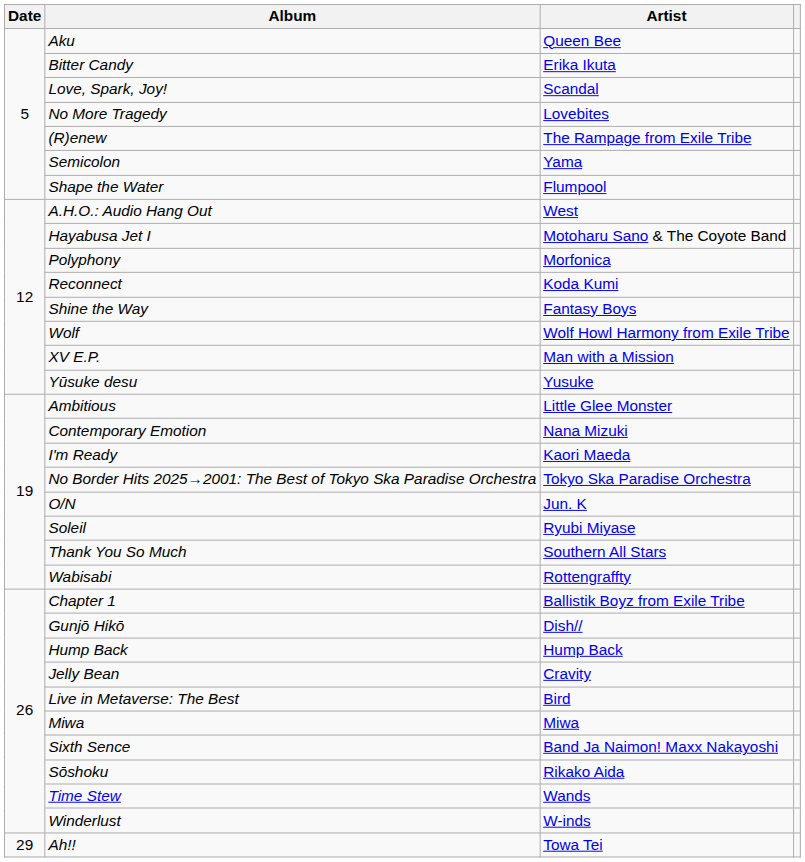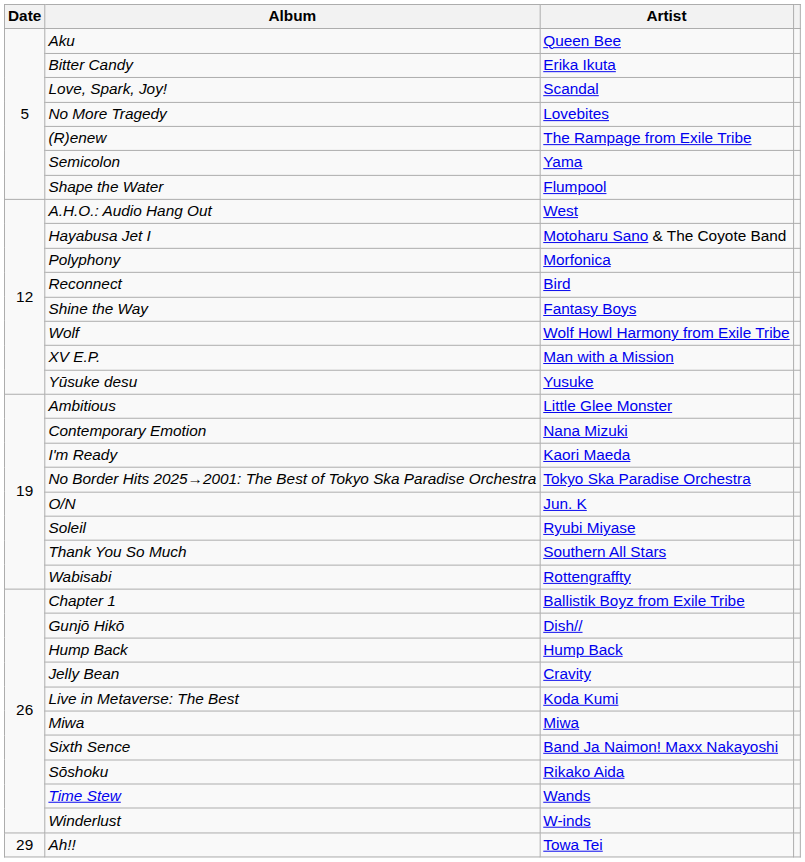 <table class="wikitable">
 <tr>
 <th>Date</th>
 <th>Album</th>
 <th>Artist</th>
 <th></th>
 </tr>
 <tr>
 <td style="text-align:center" rowspan="7">5</td>
 <td><em>Aku</em></td>
 <td><a href='#'>Queen Bee</a></td>
 <td style="text-align:center"></td>
 </tr>
 <tr>
 <td><em>Bitter Candy</em></td>
 <td><a href='#'>Erika Ikuta</a></td>
 <td style="text-align:center"></td>
 </tr>
 <tr>
 <td><em>Love, Spark, Joy!</em></td>
 <td><a href='#'>Scandal</a></td>
 <td style="text-align:center"></td>
 </tr>
 <tr>
 <td><em>No More Tragedy</em></td>
 <td><a href='#'>Lovebites</a></td>
 <td style="text-align:center"></td>
 </tr>
 <tr>
 <td><em>(R)enew</em></td>
 <td><a href='#'>The Rampage from Exile Tribe</a></td>
 <td style="text-align:center"></td>
 </tr>
 <tr>
 <td><em>Semicolon</em></td>
 <td><a href='#'>Yama</a></td>
 <td style="text-align:center"></td>
 </tr>
 <tr>
 <td><em>Shape the Water</em></td>
 <td><a href='#'>Flumpool</a></td>
 <td style="text-align:center"></td>
 </tr>
 <tr>
 <td style="text-align:center" rowspan="8">12</td>
 <td><em>A.H.O.: Audio Hang Out</em></td>
 <td><a href='#'>West</a></td>
 <td style="text-align:center"></td>
 </tr>
 <tr>
 <td><em>Hayabusa Jet I</em></td>
 <td><a href='#'>Motoharu Sano</a> & The Coyote Band</td>
 <td style="text-align:center"></td>
 </tr>
 <tr>
 <td><em>Polyphony</em></td>
 <td><a href='#'>Morfonica</a></td>
 <td style="text-align:center"></td>
 </tr>
 <tr>
 <td><em>Reconnect</em></td>
-<td><a href='#'>Koda Kumi</a></td>
+<td><a href='#'>Bird</a></td>
 <td style="text-align:center"></td>
 </tr>
 <tr>
 <td><em>Shine the Way</em></td>
 <td><a href='#'>Fantasy Boys</a></td>
 <td style="text-align:center"></td>
 </tr>
 <tr>
 <td><em>Wolf</em></td>
 <td><a href='#'>Wolf Howl Harmony from Exile Tribe</a></td>
 <td style="text-align:center"></td>
 </tr>
 <tr>
 <td><em>XV E.P.</em></td>
 <td><a href='#'>Man with a Mission</a></td>
 <td style="text-align:center"></td>
 </tr>
 <tr>
 <td><em>Yūsuke desu</em></td>
 <td><a href='#'>Yusuke</a></td>
 <td style="text-align:center"></td>
 </tr>
 <tr>
 <td style="text-align:center" rowspan="8">19</td>
 <td><em>Ambitious</em></td>
 <td><a href='#'>Little Glee Monster</a></td>
 <td style="text-align:center"></td>
 </tr>
 <tr>
 <td><em>Contemporary Emotion</em></td>
 <td><a href='#'>Nana Mizuki</a></td>
 <td style="text-align:center"></td>
 </tr>
 <tr>
 <td><em>I'm Ready</em></td>
 <td><a href='#'>Kaori Maeda</a></td>
 <td style="text-align:center"></td>
 </tr>
 <tr>
 <td><em>No Border Hits 2025→2001: The Best of Tokyo Ska Paradise Orchestra</em></td>
 <td><a href='#'>Tokyo Ska Paradise Orchestra</a></td>
 <td style="text-align:center"></td>
 </tr>
 <tr>
 <td><em>O/N</em></td>
 <td><a href='#'>Jun. K</a></td>
 <td style="text-align:center"></td>
 </tr>
 <tr>
 <td><em>Soleil</em></td>
 <td><a href='#'>Ryubi Miyase</a></td>
 <td style="text-align:center"></td>
 </tr>
 <tr>
 <td><em>Thank You So Much</em></td>
 <td><a href='#'>Southern All Stars</a></td>
 <td style="text-align:center"></td>
 </tr>
 <tr>
 <td><em>Wabisabi</em></td>
 <td><a href='#'>Rottengraffty</a></td>
 <td style="text-align:center"></td>
 </tr>
 <tr>
 <td style="text-align:center" rowspan="10">26</td>
 <td><em>Chapter 1</em></td>
 <td><a href='#'>Ballistik Boyz from Exile Tribe</a></td>
 <td style="text-align:center"></td>
 </tr>
 <tr>
 <td><em>Gunjō Hikō</em></td>
 <td><a href='#'>Dish//</a></td>
 <td style="text-align:center"></td>
 </tr>
 <tr>
 <td><em>Hump Back</em></td>
 <td><a href='#'>Hump Back</a></td>
 <td style="text-align:center"></td>
 </tr>
 <tr>
 <td><em>Jelly Bean</em></td>
 <td><a href='#'>Cravity</a></td>
 <td style="text-align:center"></td>
 </tr>
 <tr>
 <td><em>Live in Metaverse: The Best</em></td>
-<td><a href='#'>Bird</a></td>
+<td><a href='#'>Koda Kumi</a></td>
 <td style="text-align:center"></td>
 </tr>
 <tr>
 <td><em>Miwa</em></td>
 <td><a href='#'>Miwa</a></td>
 <td style="text-align:center"></td>
 </tr>
 <tr>
 <td><em>Sixth Sence</em></td>
 <td><a href='#'>Band Ja Naimon! Maxx Nakayoshi</a></td>
 <td style="text-align:center"></td>
 </tr>
 <tr>
 <td><em>Sōshoku</em></td>
 <td><a href='#'>Rikako Aida</a></td>
 <td style="text-align:center"></td>
 </tr>
 <tr>
 <td><em><a href='#'>Time Stew</a></em></td>
 <td><a href='#'>Wands</a></td>
 <td style="text-align:center"></td>
 </tr>
 <tr>
 <td><em>Winderlust</em></td>
 <td><a href='#'>W-inds</a></td>
 <td style="text-align:center"></td>
 </tr>
 <tr>
 <td style="text-align:center">29</td>
 <td><em>Ah!!</em></td>
 <td><a href='#'>Towa Tei</a></td>
 <td style="text-align:center"></td>
 </tr>
 </table>
